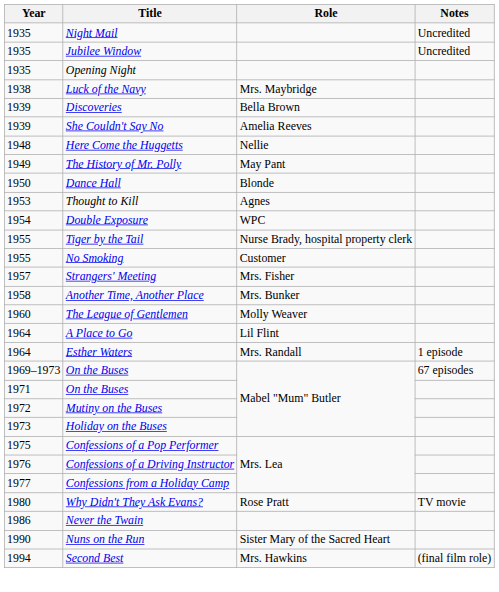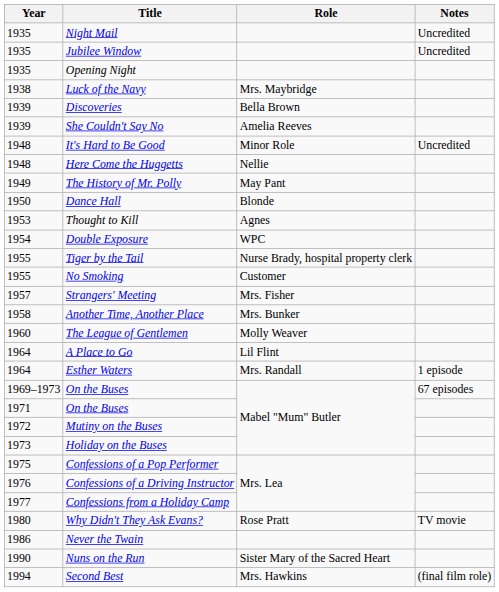 <table class="wikitable">
 <tr>
 <th>Year</th>
 <th>Title</th>
 <th>Role</th>
 <th>Notes</th>
 </tr>
 <tr>
 <td>1935</td>
 <td><em><a href='#'>Night Mail</a></em></td>
 <td></td>
 <td>Uncredited</td>
 </tr>
 <tr>
 <td>1935</td>
 <td><em><a href='#'>Jubilee Window</a></em></td>
 <td></td>
 <td>Uncredited</td>
 </tr>
 <tr>
 <td>1935</td>
 <td><em>Opening Night</em></td>
 <td></td>
 <td></td>
 </tr>
 <tr>
 <td>1938</td>
 <td><em><a href='#'>Luck of the Navy</a></em></td>
 <td>Mrs. Maybridge</td>
 <td></td>
 </tr>
 <tr>
 <td>1939</td>
 <td><em><a href='#'>Discoveries</a></em></td>
 <td>Bella Brown</td>
 <td></td>
 </tr>
 <tr>
 <td>1939</td>
 <td><em><a href='#'>She Couldn't Say No</a></em></td>
 <td>Amelia Reeves</td>
 <td></td>
+</tr>
+<tr>
+<td>1948</td>
+<td><em><a href='#'>It's Hard to Be Good</a></em></td>
+<td>Minor Role</td>
+<td>Uncredited</td>
 </tr>
 <tr>
 <td>1948</td>
 <td><em><a href='#'>Here Come the Huggetts</a></em></td>
 <td>Nellie</td>
 <td></td>
 </tr>
 <tr>
 <td>1949</td>
 <td><em><a href='#'>The History of Mr. Polly</a></em></td>
 <td>May Pant</td>
 <td></td>
 </tr>
 <tr>
 <td>1950</td>
 <td><em><a href='#'>Dance Hall</a></em></td>
 <td>Blonde</td>
 <td></td>
 </tr>
 <tr>
 <td>1953</td>
 <td><em>Thought to Kill</em></td>
 <td>Agnes</td>
 <td></td>
 </tr>
 <tr>
 <td>1954</td>
 <td><em><a href='#'>Double Exposure</a></em></td>
 <td>WPC</td>
 <td></td>
 </tr>
 <tr>
 <td>1955</td>
 <td><em><a href='#'>Tiger by the Tail</a></em></td>
 <td>Nurse Brady, hospital property clerk</td>
 <td></td>
 </tr>
 <tr>
 <td>1955</td>
 <td><em><a href='#'>No Smoking</a></em></td>
 <td>Customer</td>
 <td></td>
 </tr>
 <tr>
 <td>1957</td>
 <td><em><a href='#'>Strangers' Meeting</a></em></td>
 <td>Mrs. Fisher</td>
 <td></td>
 </tr>
 <tr>
 <td>1958</td>
 <td><em><a href='#'>Another Time, Another Place</a></em></td>
 <td>Mrs. Bunker</td>
 <td></td>
 </tr>
 <tr>
 <td>1960</td>
 <td><em><a href='#'>The League of Gentlemen</a></em></td>
 <td>Molly Weaver</td>
 <td></td>
 </tr>
 <tr>
 <td>1964</td>
 <td><em><a href='#'>A Place to Go</a></em></td>
 <td>Lil Flint</td>
 <td></td>
 </tr>
 <tr>
 <td>1964</td>
 <td><em><a href='#'>Esther Waters</a></em></td>
 <td>Mrs. Randall</td>
 <td>1 episode</td>
 </tr>
 <tr>
 <td>1969–1973</td>
 <td><em><a href='#'>On the Buses</a></em></td>
 <td rowspan="4">Mabel "Mum" Butler</td>
 <td>67 episodes</td>
 </tr>
 <tr>
 <td>1971</td>
 <td><em><a href='#'>On the Buses</a></em></td>
 <td></td>
 </tr>
 <tr>
 <td>1972</td>
 <td><em><a href='#'>Mutiny on the Buses</a></em></td>
 <td></td>
 </tr>
 <tr>
 <td>1973</td>
 <td><em><a href='#'>Holiday on the Buses</a></em></td>
 <td></td>
 </tr>
 <tr>
 <td>1975</td>
 <td><em><a href='#'>Confessions of a Pop Performer</a></em></td>
 <td rowspan="3">Mrs. Lea</td>
 <td></td>
 </tr>
 <tr>
 <td>1976</td>
 <td><em><a href='#'>Confessions of a Driving Instructor</a></em></td>
 <td></td>
 </tr>
 <tr>
 <td>1977</td>
 <td><em><a href='#'>Confessions from a Holiday Camp</a></em></td>
 <td></td>
 </tr>
 <tr>
 <td>1980</td>
 <td><em><a href='#'>Why Didn't They Ask Evans?</a></em></td>
 <td>Rose Pratt</td>
 <td>TV movie</td>
 </tr>
 <tr>
 <td>1986</td>
 <td><em><a href='#'>Never the Twain</a></em></td>
 <td></td>
 <td></td>
 </tr>
 <tr>
 <td>1990</td>
 <td><em><a href='#'>Nuns on the Run</a></em></td>
 <td>Sister Mary of the Sacred Heart</td>
 <td></td>
 </tr>
 <tr>
 <td>1994</td>
 <td><em><a href='#'>Second Best</a></em></td>
 <td>Mrs. Hawkins</td>
 <td>(final film role)</td>
 </tr>
 </table>
